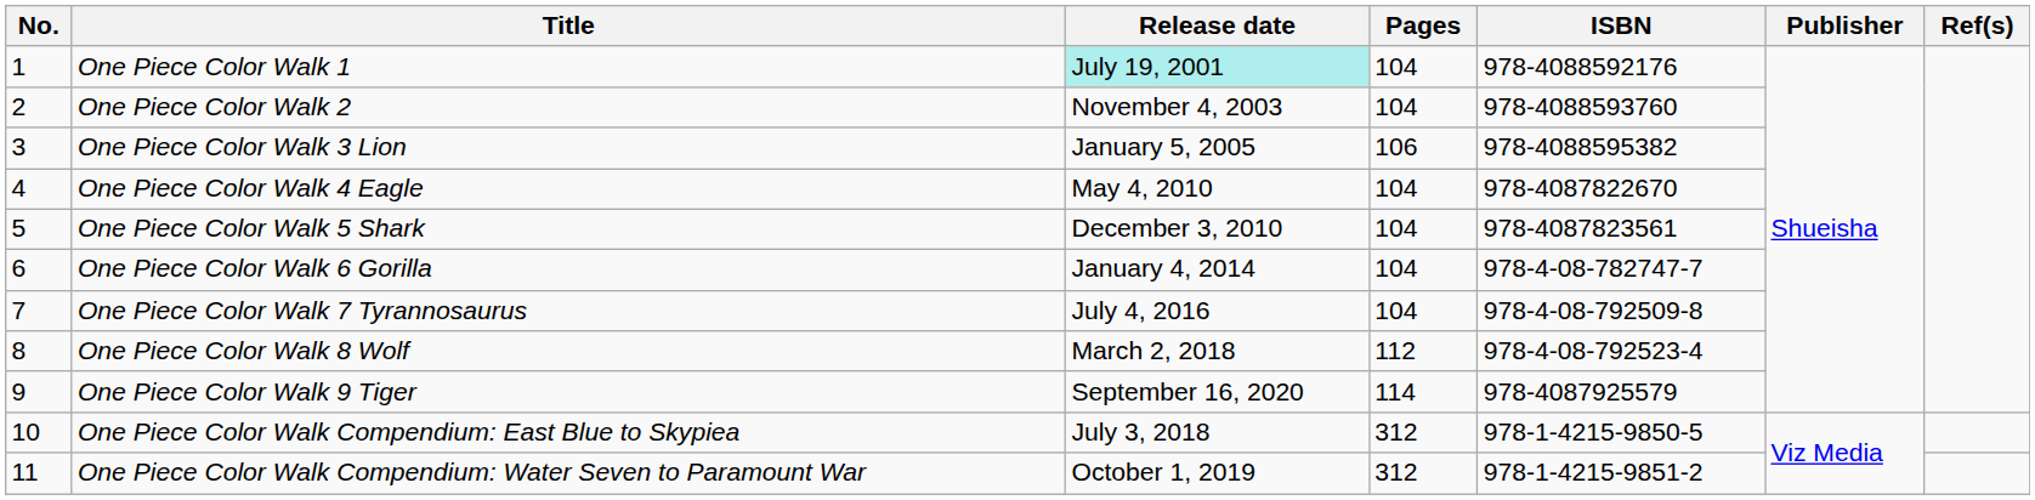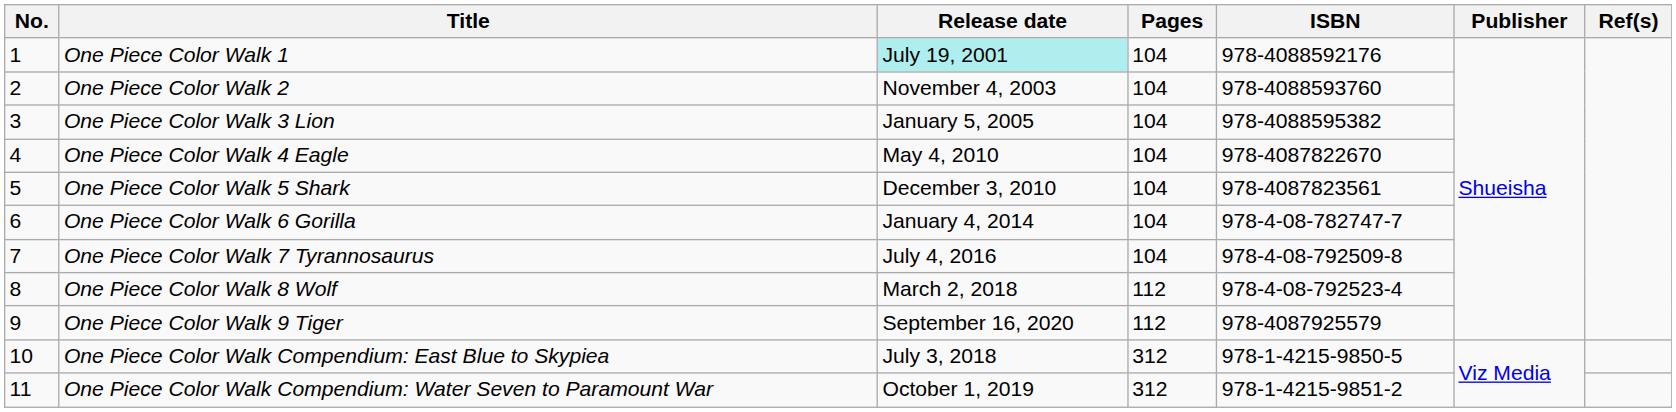 <table class="wikitable" style="width:100%;" style="font-size: 100%;">
 <tr style="text-align:center;">
 <th>No.</th>
 <th>Title</th>
 <th>Release date</th>
 <th>Pages</th>
 <th>ISBN</th>
 <th>Publisher</th>
 <th>Ref(s)</th>
 </tr>
 <tr>
 <td>1</td>
 <td><em>One Piece Color Walk 1</em></td>
 <td style="background: paleturquoise;">July 19, 2001</td>
 <td>104</td>
 <td>978-4088592176</td>
 <td rowspan="9"><a href='#'>Shueisha</a></td>
 <td rowspan="9"></td>
 </tr>
 <tr>
 <td>2</td>
 <td><em>One Piece Color Walk 2</em></td>
 <td>November 4, 2003</td>
 <td>104</td>
 <td>978-4088593760</td>
 </tr>
 <tr>
 <td>3</td>
 <td><em>One Piece Color Walk 3 Lion</em></td>
 <td>January 5, 2005</td>
-<td>106</td>
+<td>104</td>
 <td>978-4088595382</td>
 </tr>
 <tr>
 <td>4</td>
 <td><em>One Piece Color Walk 4 Eagle</em></td>
 <td>May 4, 2010</td>
 <td>104</td>
 <td>978-4087822670</td>
 </tr>
 <tr>
 <td>5</td>
 <td><em>One Piece Color Walk 5 Shark</em></td>
 <td>December 3, 2010</td>
 <td>104</td>
 <td>978-4087823561</td>
 </tr>
 <tr>
 <td>6</td>
 <td><em>One Piece Color Walk 6 Gorilla</em></td>
 <td>January 4, 2014</td>
 <td>104</td>
 <td>978-4-08-782747-7</td>
 </tr>
 <tr>
 <td>7</td>
 <td><em>One Piece Color Walk 7 Tyrannosaurus</em></td>
 <td>July 4, 2016</td>
 <td>104</td>
 <td>978-4-08-792509-8</td>
 </tr>
 <tr>
 <td>8</td>
 <td><em>One Piece Color Walk 8 Wolf</em></td>
 <td>March 2, 2018</td>
 <td>112</td>
 <td>978-4-08-792523-4</td>
 </tr>
 <tr>
 <td>9</td>
 <td><em>One Piece Color Walk 9 Tiger</em></td>
 <td>September 16, 2020</td>
-<td>114</td>
+<td>112</td>
 <td>978-4087925579</td>
 </tr>
 <tr>
 <td>10</td>
 <td><em>One Piece Color Walk Compendium: East Blue to Skypiea</em></td>
 <td>July 3, 2018</td>
 <td>312</td>
 <td>978-1-4215-9850-5</td>
 <td rowspan="2"><a href='#'>Viz Media</a></td>
 <td></td>
 </tr>
 <tr>
 <td>11</td>
 <td><em>One Piece Color Walk Compendium: Water Seven to Paramount War</em></td>
 <td>October 1, 2019</td>
 <td>312</td>
 <td>978-1-4215-9851-2</td>
 <td></td>
 </tr>
 </table>
